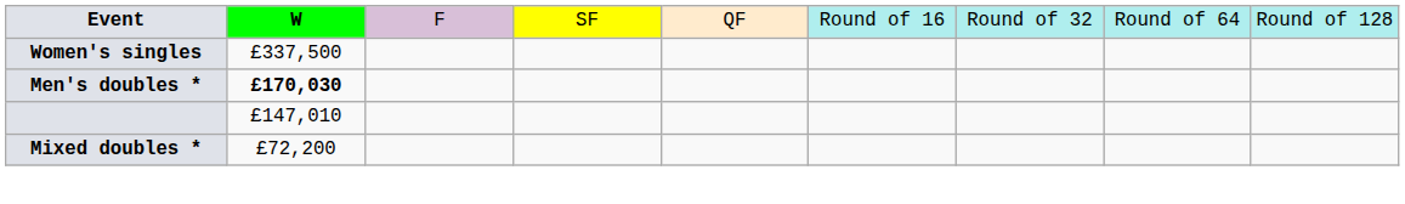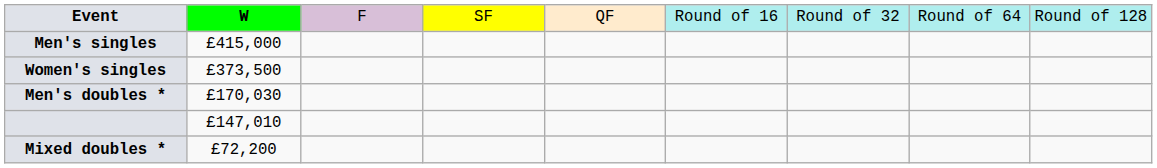 <table class=wikitable style=font-size:90%;text-align:center>
 <tr>
 <td style="width:130px; background:#dfe2e9;"><strong>Event</strong></td>
 <td style="width:80px; background:lime;"><strong>W</strong></td>
 <td style="width:85px; background:thistle;">F</td>
 <td style="width:85px; background:#ff0;">SF</td>
 <td style="width:85px; background:#ffebcd;">QF</td>
 <td style="width:85px; background:#afeeee;">Round of 16</td>
 <td style="width:85px; background:#afeeee;">Round of 32</td>
 <td style="width:85px; background:#afeeee;">Round of 64</td>
 <td style="width:85px; background:#afeeee;">Round of 128</td>
 </tr>
 <tr>
+<td style="background:#dfe2e9;"><strong>Men's singles</strong></td>
+<td>£415,000</td>
+<td></td>
+<td></td>
+<td></td>
+<td></td>
+<td></td>
+<td></td>
+<td></td>
+</tr>
+<tr>
 <td style="background:#dfe2e9;"><strong>Women's singles</strong></td>
-<td>£337,500</td>
+<td>£373,500</td>
 <td></td>
 <td></td>
 <td></td>
 <td></td>
 <td></td>
 <td></td>
 <td></td>
 </tr>
 <tr>
 <td style="background:#dfe2e9;"><strong>Men's doubles *</strong></td>
-<td><strong>£170,030</strong></td>
+<td>£170,030</td>
 <td></td>
 <td></td>
 <td></td>
 <td></td>
 <td></td>
 <td></td>
 <td></td>
 </tr>
 <tr>
 <td style="background:#dfe2e9;"><strong></strong></td>
 <td>£147,010</td>
 <td></td>
 <td></td>
 <td></td>
 <td></td>
 <td></td>
 <td></td>
 <td></td>
 </tr>
 <tr>
 <td style="background:#dfe2e9;"><strong>Mixed doubles *</strong></td>
 <td>£72,200</td>
 <td></td>
 <td></td>
 <td></td>
 <td></td>
 <td></td>
 <td></td>
 <td></td>
 </tr>
 </table>
